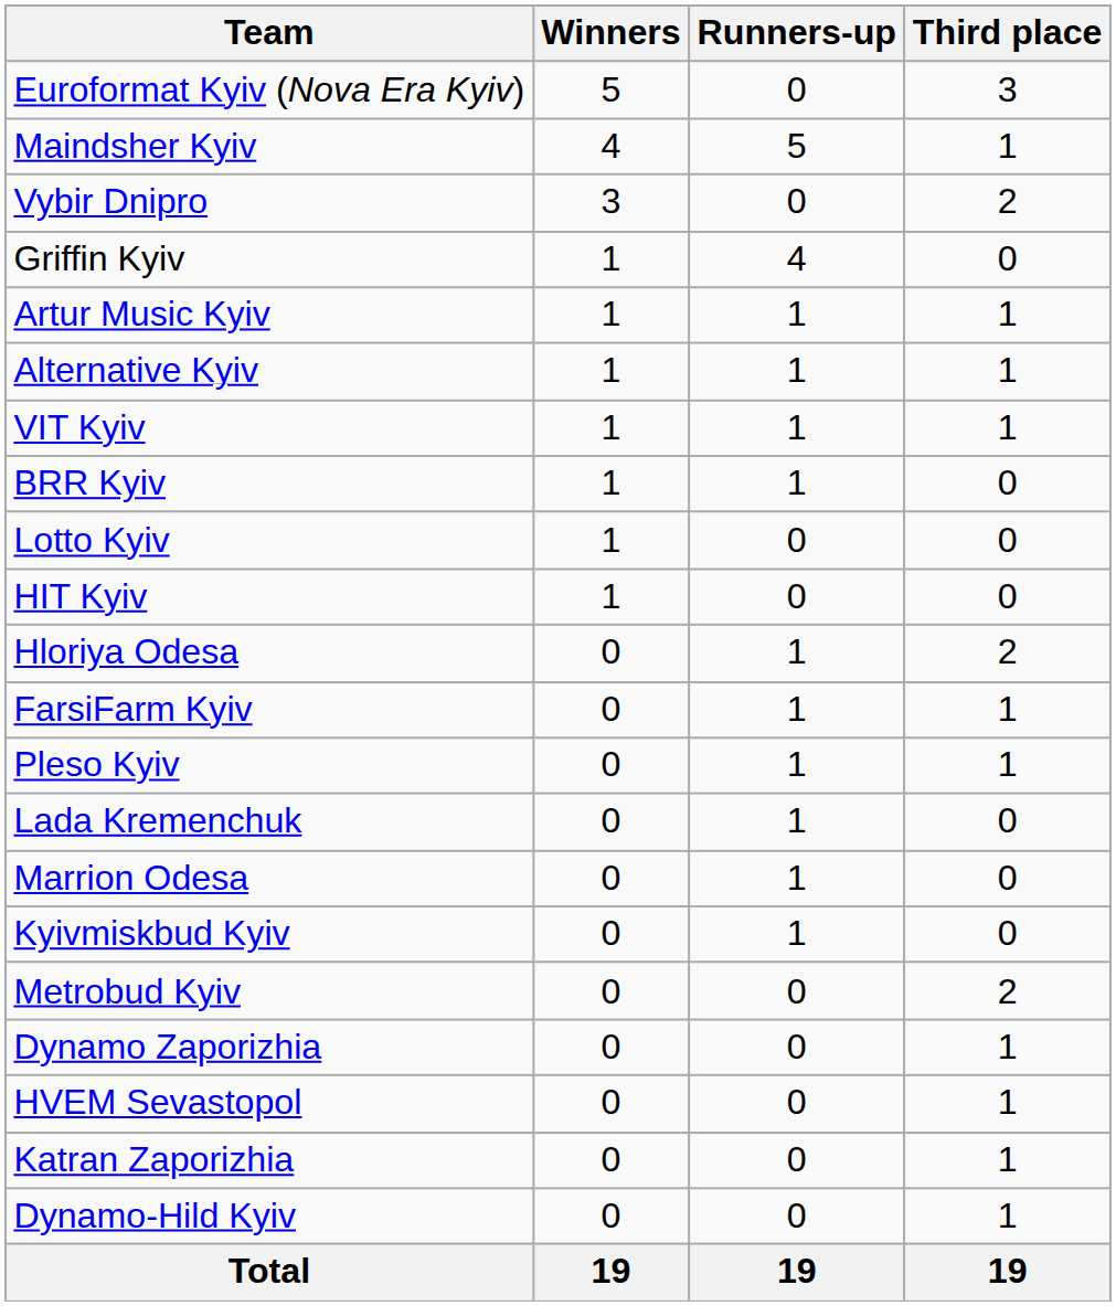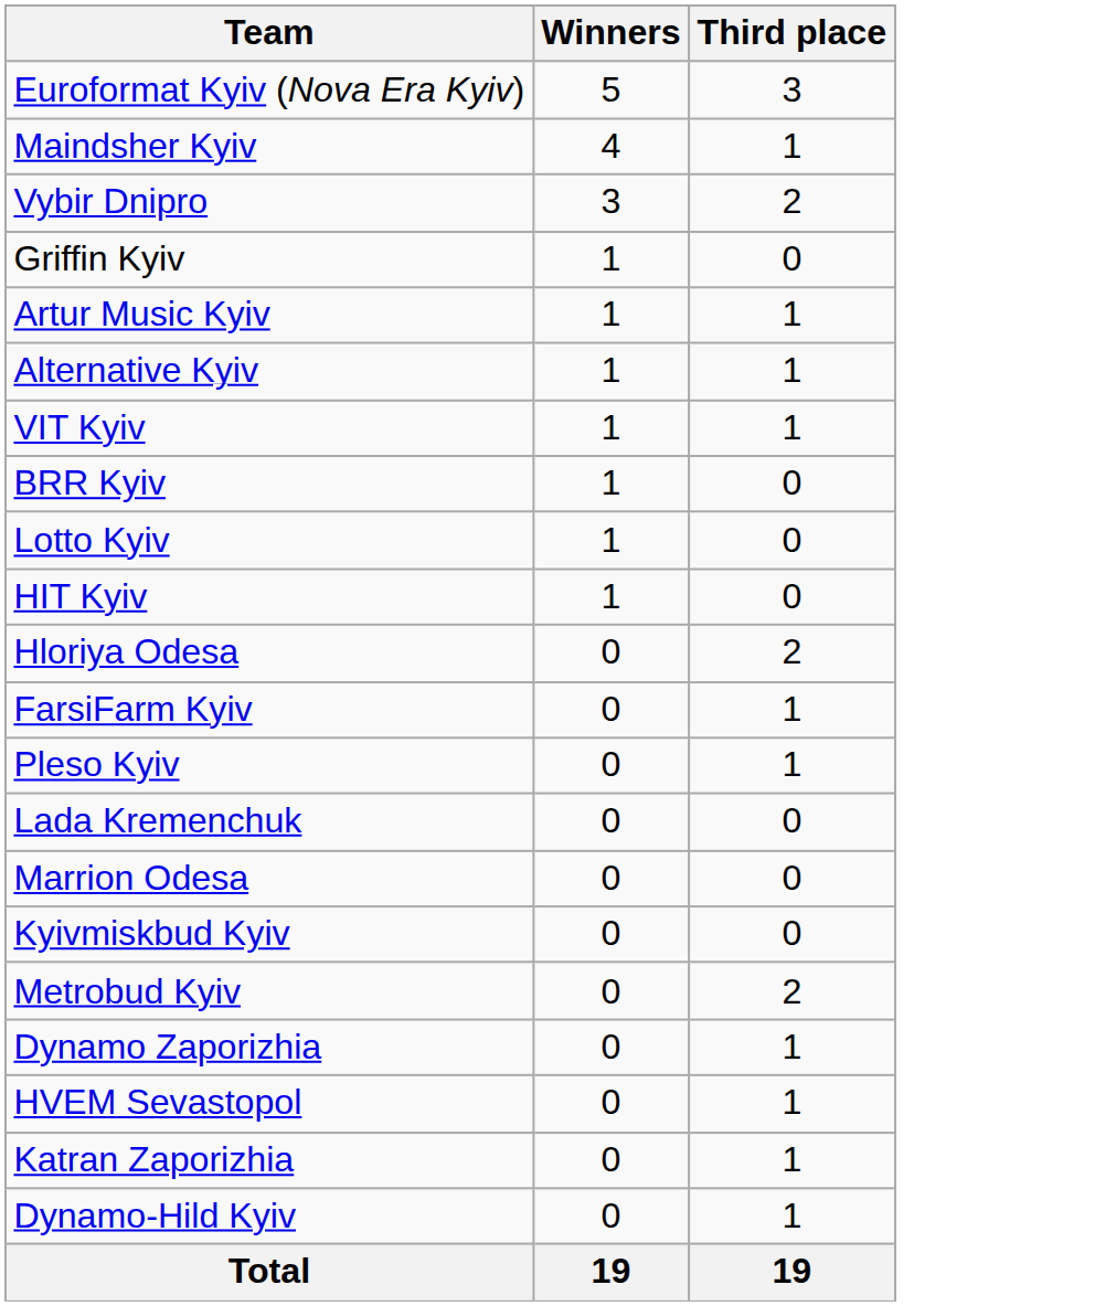 <table class="wikitable">
 <tr>
 <th>Team</th>
 <th>Winners</th>
-<th>Runners-up</th>
 <th>Third place</th>
 </tr>
 <tr>
 <td><a href='#'>Euroformat Kyiv</a> (<em>Nova Era Kyiv</em>)</td>
 <td align=center>5</td>
-<td align=center>0</td>
 <td align=center>3</td>
 </tr>
 <tr>
 <td><a href='#'>Maindsher Kyiv</a></td>
 <td align=center>4</td>
-<td align=center>5</td>
 <td align=center>1</td>
 </tr>
 <tr>
 <td><a href='#'>Vybir Dnipro</a></td>
 <td align=center>3</td>
-<td align=center>0</td>
 <td align=center>2</td>
 </tr>
 <tr>
 <td>Griffin Kyiv</td>
 <td align=center>1</td>
-<td align=center>4</td>
 <td align=center>0</td>
 </tr>
 <tr>
 <td><a href='#'>Artur Music Kyiv</a></td>
-<td align=center>1</td>
 <td align=center>1</td>
 <td align=center>1</td>
 </tr>
 <tr>
 <td><a href='#'>Alternative Kyiv</a></td>
 <td align=center>1</td>
 <td align=center>1</td>
-<td align=center>1</td>
 </tr>
 <tr>
 <td><a href='#'>VIT Kyiv</a></td>
 <td align=center>1</td>
 <td align=center>1</td>
-<td align=center>1</td>
 </tr>
 <tr>
 <td><a href='#'>BRR Kyiv</a></td>
-<td align=center>1</td>
 <td align=center>1</td>
 <td align=center>0</td>
 </tr>
 <tr>
 <td><a href='#'>Lotto Kyiv</a></td>
 <td align=center>1</td>
 <td align=center>0</td>
-<td align=center>0</td>
 </tr>
 <tr>
 <td><a href='#'>HIT Kyiv</a></td>
 <td align=center>1</td>
 <td align=center>0</td>
-<td align=center>0</td>
 </tr>
 <tr>
 <td><a href='#'>Hloriya Odesa</a></td>
 <td align=center>0</td>
-<td align=center>1</td>
 <td align=center>2</td>
 </tr>
 <tr>
 <td><a href='#'>FarsiFarm Kyiv</a></td>
 <td align=center>0</td>
 <td align=center>1</td>
-<td align=center>1</td>
 </tr>
 <tr>
 <td><a href='#'>Pleso Kyiv</a></td>
 <td align=center>0</td>
 <td align=center>1</td>
-<td align=center>1</td>
 </tr>
 <tr>
 <td><a href='#'>Lada Kremenchuk</a></td>
 <td align=center>0</td>
-<td align=center>1</td>
 <td align=center>0</td>
 </tr>
 <tr>
 <td><a href='#'>Marrion Odesa</a></td>
 <td align=center>0</td>
-<td align=center>1</td>
 <td align=center>0</td>
 </tr>
 <tr>
 <td><a href='#'>Kyivmiskbud Kyiv</a></td>
 <td align=center>0</td>
-<td align=center>1</td>
 <td align=center>0</td>
 </tr>
 <tr>
 <td><a href='#'>Metrobud Kyiv</a></td>
-<td align=center>0</td>
 <td align=center>0</td>
 <td align=center>2</td>
 </tr>
 <tr>
 <td><a href='#'>Dynamo Zaporizhia</a></td>
 <td align=center>0</td>
-<td align=center>0</td>
 <td align=center>1</td>
 </tr>
 <tr>
 <td><a href='#'>HVEM Sevastopol</a></td>
-<td align=center>0</td>
 <td align=center>0</td>
 <td align=center>1</td>
 </tr>
 <tr>
 <td><a href='#'>Katran Zaporizhia</a></td>
 <td align=center>0</td>
-<td align=center>0</td>
 <td align=center>1</td>
 </tr>
 <tr>
 <td><a href='#'>Dynamo-Hild Kyiv</a></td>
-<td align=center>0</td>
 <td align=center>0</td>
 <td align=center>1</td>
 </tr>
 <tr>
 <th>Total</th>
 <th>19</th>
 <th>19</th>
-<th>19</th>
 </tr>
 </table>
